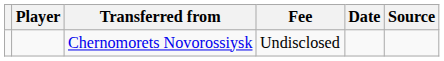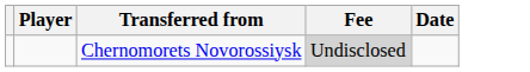 <table class="wikitable plainrowheaders sortable">
 <tr>
 <th></th>
 <th scope="col">Player</th>
 <th>Transferred from</th>
 <th style="width: 80px;">Fee</th>
 <th scope="col">Date</th>
-<th scope="col">Source</th>
 </tr>
 <tr>
 <td align="center"></td>
 <td> </td>
 <td> <a href='#'>Chernomorets Novorossiysk</a></td>
-<td>Undisclosed</td>
-<td></td>
+<td style="background: lightgrey;">Undisclosed</td>
 <td></td>
 </tr>
 </table>
